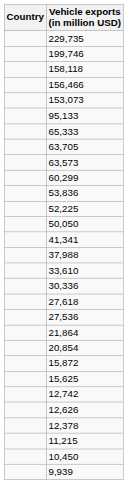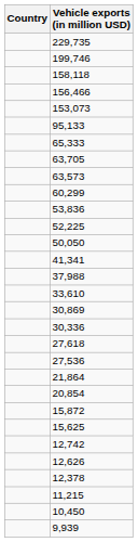 <table class="wikitable sortable nowrap mw-datatable static-row-numbers">
 <tr>
 <th>Country</th>
 <th>Vehicle exports<br>(in million USD)</th>
 </tr>
 <tr>
 <td></td>
 <td>229,735</td>
 </tr>
 <tr>
 <td></td>
 <td>199,746</td>
 </tr>
 <tr>
 <td></td>
 <td>158,118</td>
 </tr>
 <tr>
 <td></td>
 <td>156,466</td>
 </tr>
 <tr>
 <td></td>
 <td>153,073</td>
 </tr>
 <tr>
 <td></td>
 <td>95,133</td>
 </tr>
 <tr>
 <td></td>
 <td>65,333</td>
 </tr>
 <tr>
 <td></td>
 <td>63,705</td>
 </tr>
 <tr>
 <td></td>
 <td>63,573</td>
 </tr>
 <tr>
 <td></td>
 <td>60,299</td>
 </tr>
 <tr>
 <td></td>
 <td>53,836</td>
 </tr>
 <tr>
 <td></td>
 <td>52,225</td>
 </tr>
 <tr>
 <td></td>
 <td>50,050</td>
 </tr>
 <tr>
 <td></td>
 <td>41,341</td>
 </tr>
 <tr>
 <td></td>
 <td>37,988</td>
 </tr>
 <tr>
 <td></td>
 <td>33,610</td>
 </tr>
 <tr>
 <td></td>
+<td>30,869</td>
+</tr>
+<tr>
+<td></td>
 <td>30,336</td>
 </tr>
 <tr>
 <td></td>
 <td>27,618</td>
 </tr>
 <tr>
 <td></td>
 <td>27,536</td>
 </tr>
 <tr>
 <td></td>
 <td>21,864</td>
 </tr>
 <tr>
 <td></td>
 <td>20,854</td>
 </tr>
 <tr>
 <td></td>
 <td>15,872</td>
 </tr>
 <tr>
 <td></td>
 <td>15,625</td>
 </tr>
 <tr>
 <td></td>
 <td>12,742</td>
 </tr>
 <tr>
 <td></td>
 <td>12,626</td>
 </tr>
 <tr>
 <td></td>
 <td>12,378</td>
 </tr>
 <tr>
 <td></td>
 <td>11,215</td>
 </tr>
 <tr>
 <td></td>
 <td>10,450</td>
 </tr>
 <tr>
 <td></td>
 <td>9,939</td>
 </tr>
 </table>
